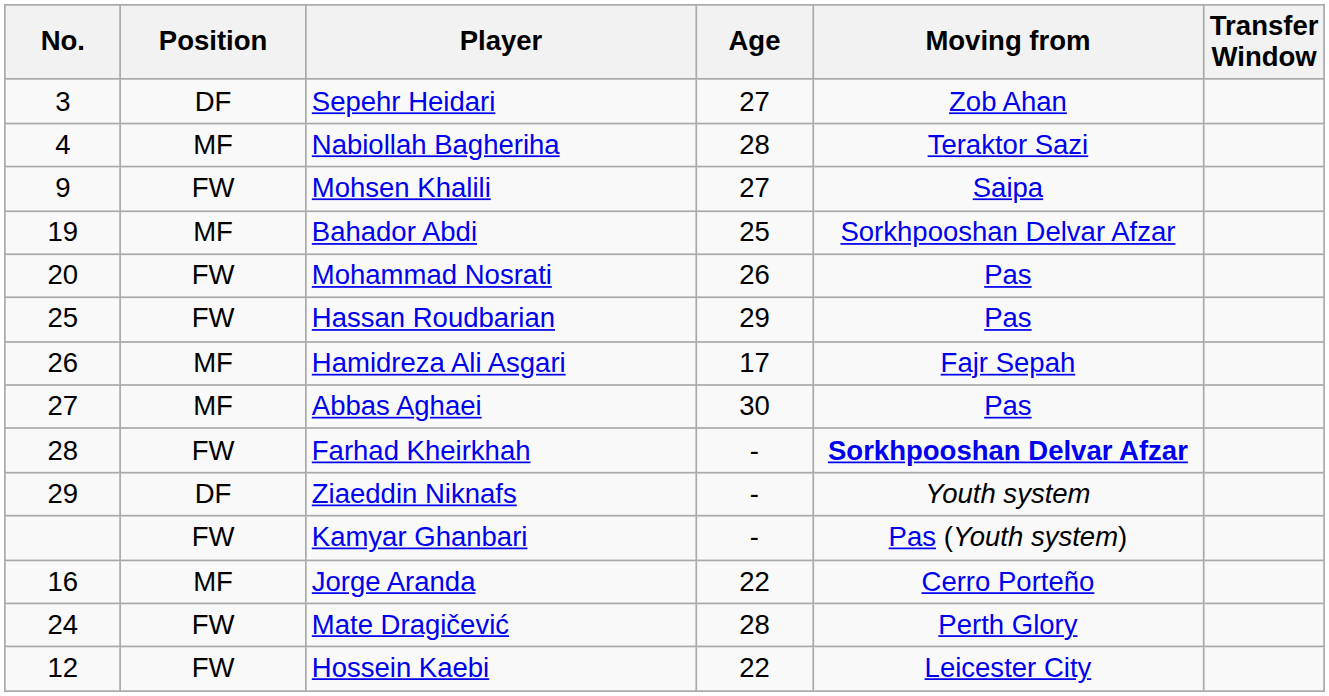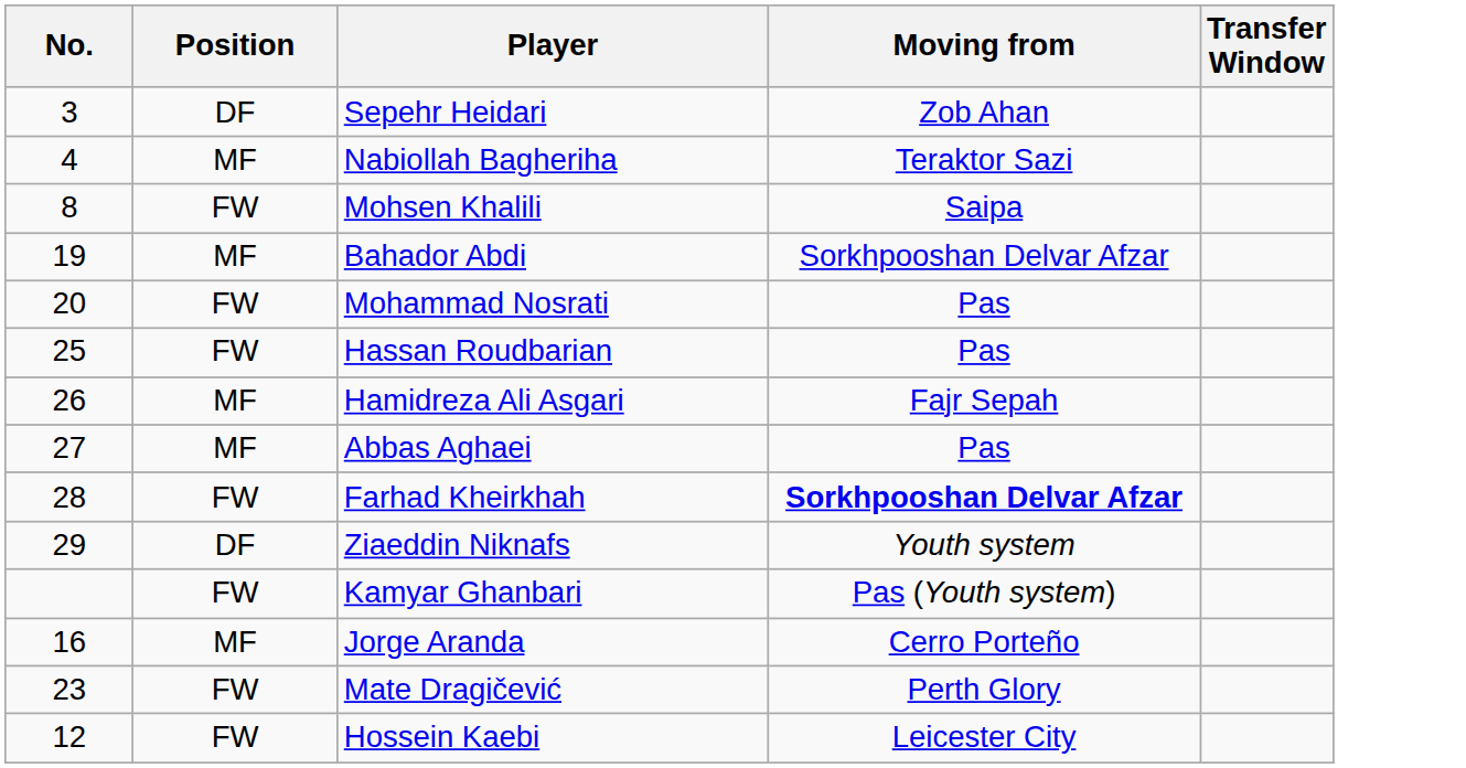 <table class="wikitable sortable" style="text-align: center;">
 <tr>
 <th width=60><strong>No.</strong></th>
 <th width=100><strong>Position</strong></th>
 <th width=220><strong>Player</strong></th>
-<th width=60><strong>Age</strong></th>
 <th width=220><strong>Moving from</strong></th>
 <th width=60><strong>Transfer Window</strong></th>
 </tr>
 <tr>
 <td>3</td>
 <td style="text-align:center">DF</td>
 <td style="text-align:left"> <a href='#'>Sepehr Heidari</a></td>
-<td>27</td>
 <td><a href='#'>Zob Ahan</a></td>
 <td></td>
 </tr>
 <tr>
 <td>4</td>
 <td style="text-align:center">MF</td>
 <td style="text-align:left"> <a href='#'>Nabiollah Bagheriha</a></td>
-<td>28</td>
 <td><a href='#'>Teraktor Sazi</a></td>
 <td></td>
 </tr>
 <tr>
-<td>9</td>
+<td>8</td>
 <td style="text-align:center">FW</td>
 <td style="text-align:left"> <a href='#'>Mohsen Khalili</a></td>
-<td>27</td>
 <td><a href='#'>Saipa</a></td>
 <td></td>
 </tr>
 <tr>
 <td>19</td>
 <td style="text-align:center">MF</td>
 <td style="text-align:left"> <a href='#'>Bahador Abdi</a></td>
-<td>25</td>
 <td><a href='#'>Sorkhpooshan Delvar Afzar</a></td>
 <td></td>
 </tr>
 <tr>
 <td>20</td>
 <td style="text-align:center">FW</td>
 <td style="text-align:left"> <a href='#'>Mohammad Nosrati</a></td>
-<td>26</td>
 <td><a href='#'>Pas</a></td>
 <td></td>
 </tr>
 <tr>
 <td>25</td>
 <td style="text-align:center">FW</td>
 <td style="text-align:left"> <a href='#'>Hassan Roudbarian</a></td>
-<td>29</td>
 <td><a href='#'>Pas</a></td>
 <td></td>
 </tr>
 <tr>
 <td>26</td>
 <td style="text-align:center">MF</td>
 <td style="text-align:left"> <a href='#'>Hamidreza Ali Asgari</a></td>
-<td>17</td>
 <td><a href='#'>Fajr Sepah</a></td>
 <td></td>
 </tr>
 <tr>
 <td>27</td>
 <td style="text-align:center">MF</td>
 <td style="text-align:left"> <a href='#'>Abbas Aghaei</a></td>
-<td>30</td>
 <td><a href='#'>Pas</a></td>
 <td></td>
 </tr>
 <tr>
 <td>28</td>
 <td style="text-align:center">FW</td>
 <td style="text-align:left"> <a href='#'>Farhad Kheirkhah</a></td>
-<td>-</td>
 <td><strong><a href='#'>Sorkhpooshan Delvar Afzar</a></strong></td>
 <td></td>
 </tr>
 <tr>
 <td>29</td>
 <td style="text-align:center">DF</td>
 <td style="text-align:left"> <a href='#'>Ziaeddin Niknafs</a></td>
-<td>-</td>
 <td><em>Youth system</em></td>
 <td></td>
 </tr>
 <tr>
 <td></td>
 <td style="text-align:center">FW</td>
 <td style="text-align:left"> <a href='#'>Kamyar Ghanbari</a></td>
-<td>-</td>
 <td><a href='#'>Pas</a> (<em>Youth system</em>)</td>
 <td></td>
 </tr>
 <tr>
 <td>16</td>
 <td style="text-align:center">MF</td>
 <td style="text-align:left"> <a href='#'>Jorge Aranda</a></td>
-<td>22</td>
 <td><a href='#'>Cerro Porteño</a></td>
 <td></td>
 </tr>
 <tr>
-<td>24</td>
+<td>23</td>
 <td style="text-align:center">FW</td>
 <td style="text-align:left"> <a href='#'>Mate Dragičević</a></td>
-<td>28</td>
 <td><a href='#'>Perth Glory</a></td>
 <td></td>
 </tr>
 <tr>
 <td>12</td>
 <td style="text-align:center">FW</td>
 <td style="text-align:left"> <a href='#'>Hossein Kaebi</a></td>
-<td>22</td>
 <td><a href='#'>Leicester City</a></td>
 <td></td>
 </tr>
 </table>
